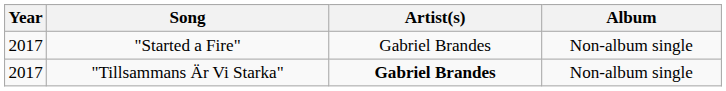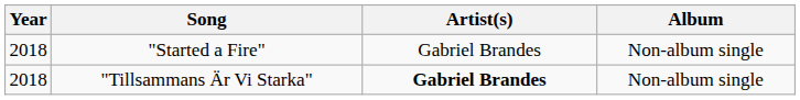 <table class="wikitable sortable" style="text-align: center;">
 <tr>
 <th rowspan="1">Year</th>
 <th rowspan="1" style="width:16em;">Song</th>
 <th rowspan="1" style="width:12em;">Artist(s)</th>
 <th rowspan="1" style="width:10em;">Album</th>
 </tr>
 <tr>
-<td>2017</td>
+<td>2018</td>
 <td>"Started a Fire"</td>
 <td>Gabriel Brandes</td>
 <td>Non-album single</td>
 </tr>
 <tr>
-<td>2017</td>
+<td>2018</td>
 <td>"Tillsammans Är Vi Starka"</td>
 <td><strong>Gabriel Brandes</strong></td>
 <td>Non-album single</td>
 </tr>
 </table>
